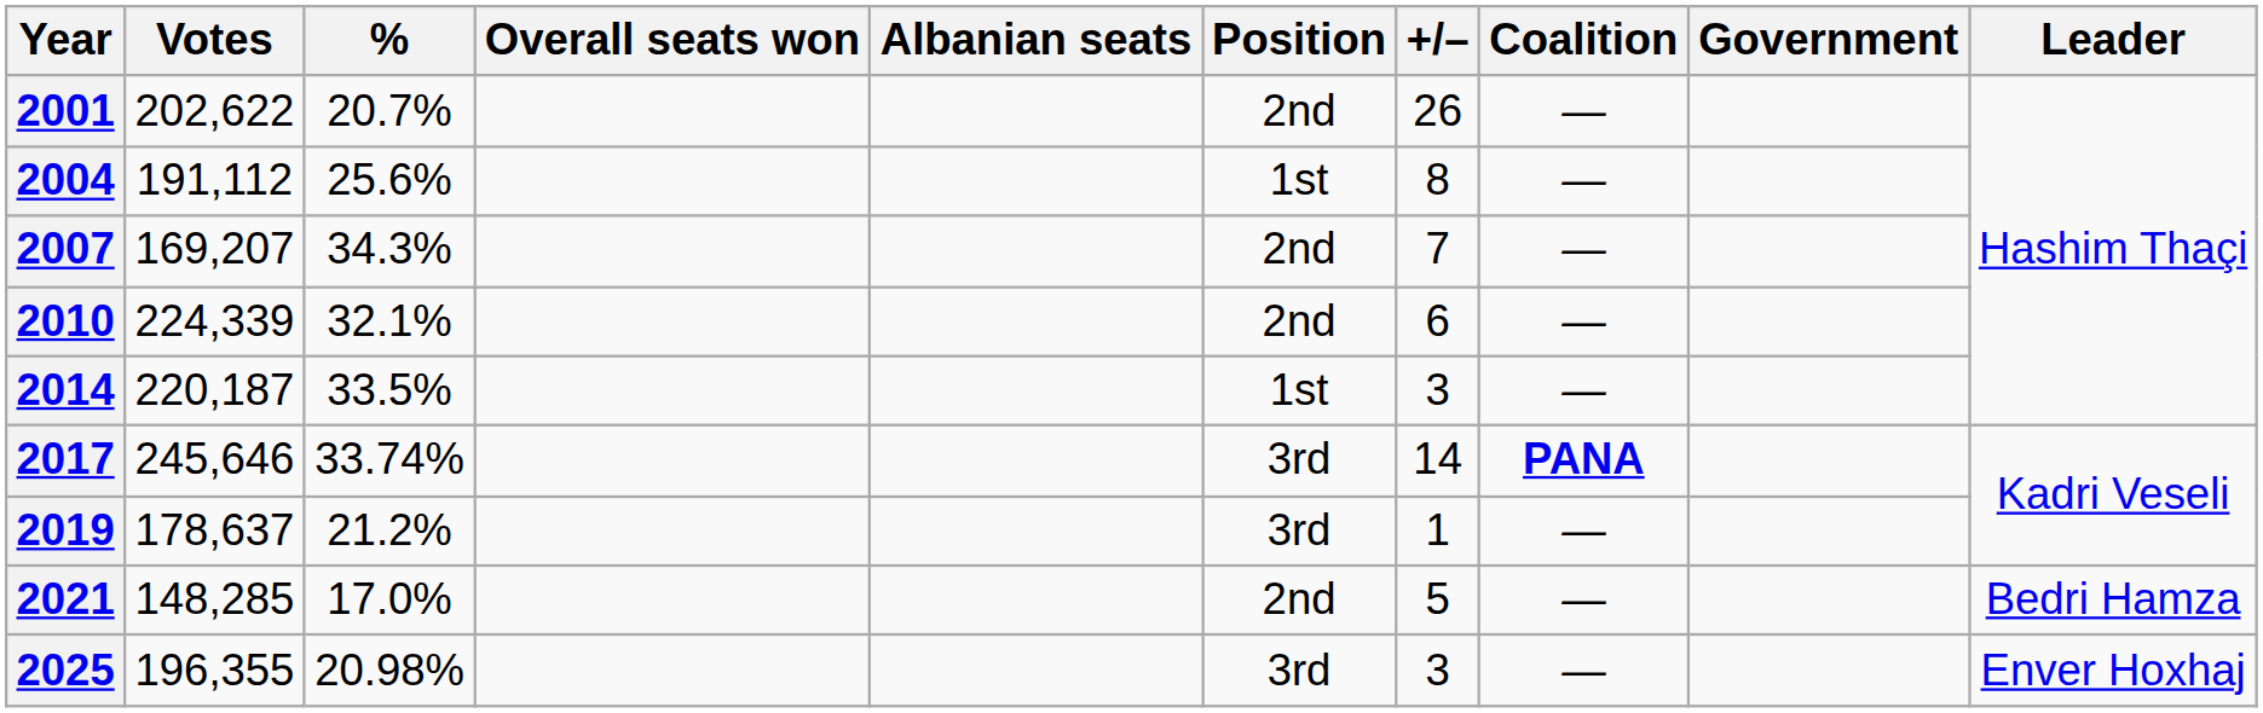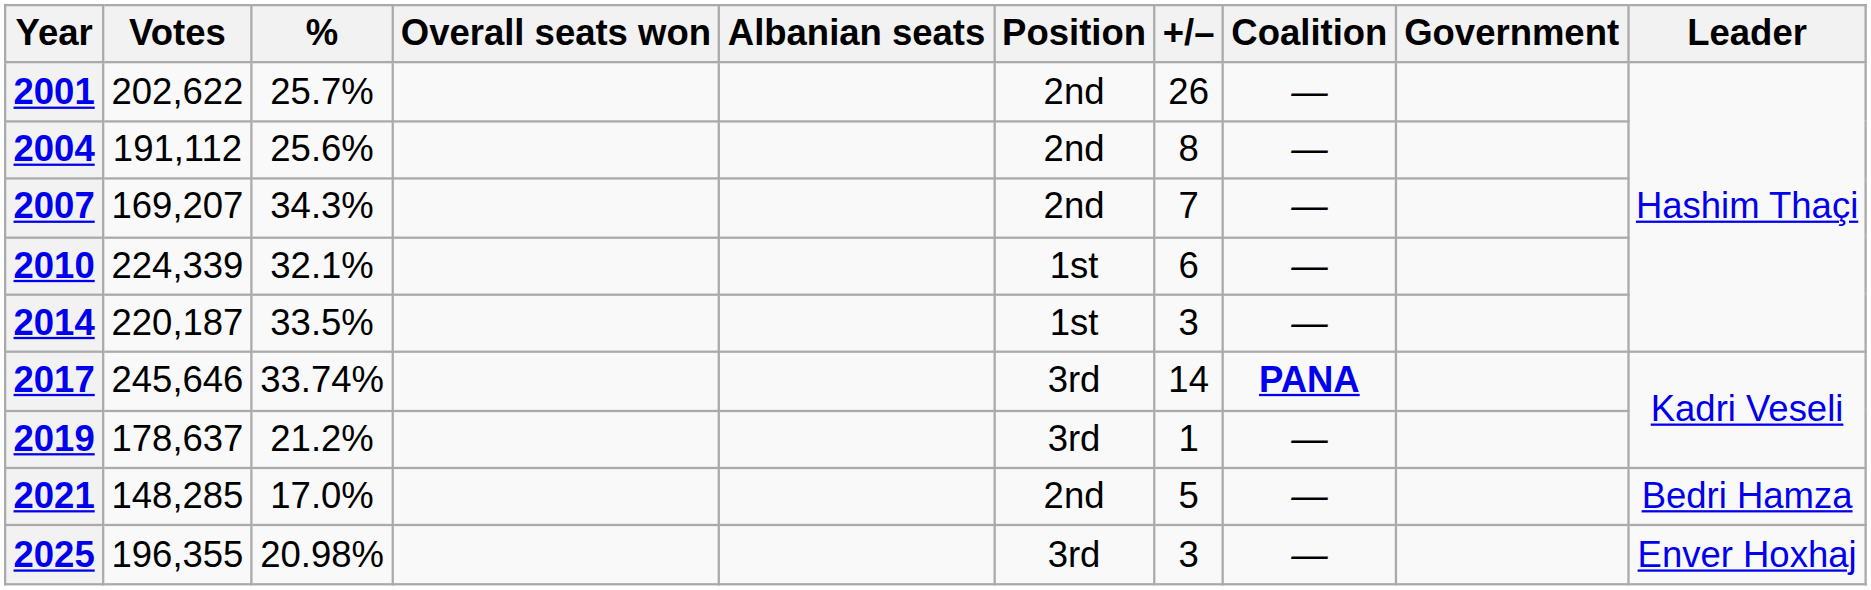 <table class=wikitable style=text-align:center>
 <tr>
 <th>Year</th>
 <th>Votes</th>
 <th>%</th>
 <th>Overall seats won</th>
 <th>Albanian seats</th>
 <th>Position</th>
 <th>+/–</th>
 <th>Coalition</th>
 <th>Government</th>
 <th>Leader</th>
 </tr>
 <tr>
 <th><a href='#'>2001</a></th>
 <td>202,622</td>
-<td>20.7%</td>
+<td>25.7%</td>
 <td></td>
 <td></td>
 <td>2nd</td>
 <td> 26</td>
 <td><em>—</em></td>
 <td></td>
 <td rowspan="5"><a href='#'>Hashim Thaçi</a></td>
 </tr>
 <tr>
 <th><a href='#'>2004</a></th>
 <td>191,112</td>
 <td>25.6%</td>
 <td></td>
 <td></td>
-<td> 1st</td>
+<td> 2nd</td>
 <td> 8</td>
 <td><em>—</em></td>
 <td></td>
 </tr>
 <tr>
 <th><a href='#'>2007</a></th>
 <td>169,207</td>
 <td>34.3%</td>
 <td></td>
 <td></td>
 <td>2nd</td>
 <td> 7</td>
 <td><em>—</em></td>
 <td></td>
 </tr>
 <tr>
 <th><a href='#'>2010</a></th>
 <td>224,339</td>
 <td>32.1%</td>
 <td></td>
 <td></td>
-<td> 2nd</td>
+<td> 1st</td>
 <td> 6</td>
 <td><em>—</em></td>
 <td></td>
 </tr>
 <tr>
 <th><a href='#'>2014</a></th>
 <td>220,187</td>
 <td>33.5%</td>
 <td></td>
 <td></td>
 <td> 1st</td>
 <td> 3</td>
 <td><em>—</em></td>
 <td></td>
 </tr>
 <tr>
 <th><a href='#'>2017</a></th>
 <td>245,646</td>
 <td>33.74%</td>
 <td></td>
 <td></td>
 <td> 3rd</td>
 <td> 14</td>
 <td><strong><a href='#'>PANA</a></strong></td>
 <td></td>
 <td rowspan="2"><a href='#'>Kadri Veseli</a></td>
 </tr>
 <tr>
 <th><a href='#'>2019</a></th>
 <td>178,637</td>
 <td>21.2%</td>
 <td></td>
 <td></td>
 <td> 3rd</td>
 <td> 1</td>
 <td><em>—</em></td>
 <td></td>
 </tr>
 <tr>
 <th><a href='#'>2021</a></th>
 <td>148,285</td>
 <td>17.0%</td>
 <td></td>
 <td></td>
 <td> 2nd</td>
 <td> 5</td>
 <td><em>—</em></td>
 <td></td>
 <td><a href='#'>Bedri Hamza</a></td>
 </tr>
 <tr>
 <th><a href='#'>2025</a></th>
 <td>196,355</td>
 <td>20.98%</td>
 <td></td>
 <td></td>
 <td> 3rd</td>
 <td> 3</td>
 <td><em>—</em></td>
 <td></td>
 <td><a href='#'>Enver Hoxhaj</a></td>
 </tr>
 </table>
